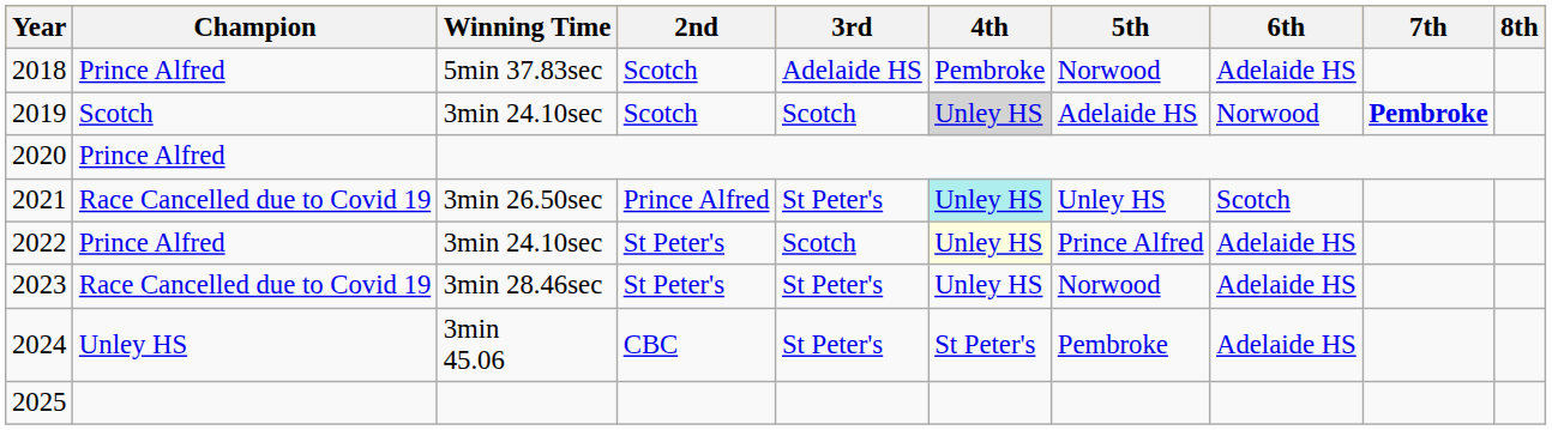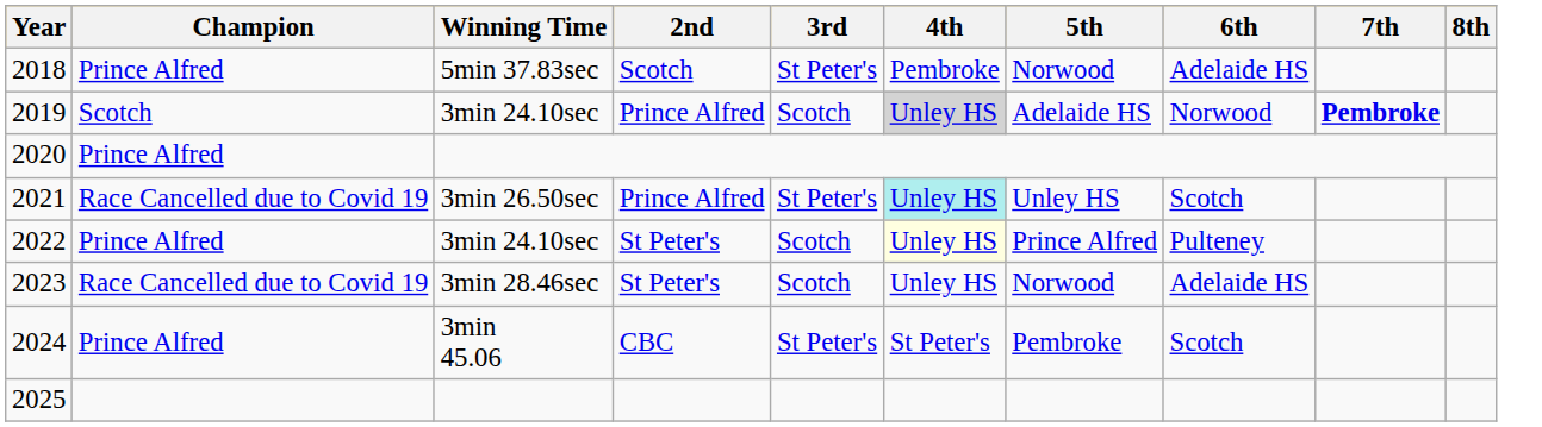 <table class="wikitable sortable">
 <tr style="background:#fc3;">
 <th>Year</th>
 <th>Champion</th>
 <th>Winning Time</th>
 <th>2nd</th>
 <th>3rd</th>
 <th>4th</th>
 <th>5th</th>
 <th>6th</th>
 <th>7th</th>
 <th>8th</th>
 </tr>
 <tr>
 <td>2018</td>
 <td><a href='#'>Prince Alfred</a></td>
 <td>5min 37.83sec</td>
 <td><a href='#'>Scotch</a></td>
-<td><a href='#'>Adelaide HS</a></td>
+<td><a href='#'>St Peter's</a></td>
 <td><a href='#'>Pembroke</a></td>
 <td><a href='#'>Norwood</a></td>
 <td><a href='#'>Adelaide HS</a></td>
 <td></td>
 <td></td>
 </tr>
 <tr>
 <td>2019</td>
 <td><a href='#'>Scotch</a></td>
 <td>3min 24.10sec</td>
-<td><a href='#'>Scotch</a></td>
+<td><a href='#'>Prince Alfred</a></td>
 <td><a href='#'>Scotch</a></td>
 <td style="background: lightgrey;"><a href='#'>Unley HS</a></td>
 <td><a href='#'>Adelaide HS</a></td>
 <td><a href='#'>Norwood</a></td>
 <td><strong><a href='#'>Pembroke</a></strong></td>
 <td></td>
 </tr>
 <tr>
 <td>2020</td>
 <td><a href='#'>Prince Alfred</a></td>
 </tr>
 <tr>
 <td>2021</td>
 <td><a href='#'>Race Cancelled due to Covid 19</a></td>
 <td>3min 26.50sec</td>
 <td><a href='#'>Prince Alfred</a></td>
 <td><a href='#'>St Peter's</a></td>
 <td style="background: paleturquoise;"><a href='#'>Unley HS</a></td>
 <td><a href='#'>Unley HS</a></td>
 <td><a href='#'>Scotch</a></td>
 <td></td>
 <td></td>
 </tr>
 <tr>
 <td>2022</td>
 <td><a href='#'>Prince Alfred</a></td>
 <td>3min 24.10sec</td>
 <td><a href='#'>St Peter's</a></td>
 <td><a href='#'>Scotch</a></td>
 <td style="background: lightyellow;"><a href='#'>Unley HS</a></td>
 <td><a href='#'>Prince Alfred</a></td>
-<td><a href='#'>Adelaide HS</a></td>
+<td><a href='#'>Pulteney</a></td>
 <td></td>
 <td></td>
 </tr>
 <tr>
 <td>2023</td>
 <td><a href='#'>Race Cancelled due to Covid 19</a></td>
 <td>3min 28.46sec</td>
 <td><a href='#'>St Peter's</a></td>
-<td><a href='#'>St Peter's</a></td>
+<td><a href='#'>Scotch</a></td>
 <td><a href='#'>Unley HS</a></td>
 <td><a href='#'>Norwood</a></td>
 <td><a href='#'>Adelaide HS</a></td>
 <td></td>
 <td></td>
 </tr>
 <tr>
 <td>2024</td>
-<td><a href='#'>Unley HS</a></td>
+<td><a href='#'>Prince Alfred</a></td>
 <td>3min<br>45.06</td>
 <td><a href='#'>CBC</a></td>
 <td><a href='#'>St Peter's</a></td>
 <td><a href='#'>St Peter's</a></td>
 <td><a href='#'>Pembroke</a></td>
-<td><a href='#'>Adelaide HS</a></td>
+<td><a href='#'>Scotch</a></td>
 <td></td>
 <td></td>
 </tr>
 <tr>
 <td>2025</td>
 <td></td>
 <td></td>
 <td></td>
 <td></td>
 <td></td>
 <td></td>
 <td></td>
 <td></td>
 <td></td>
 </tr>
 </table>
